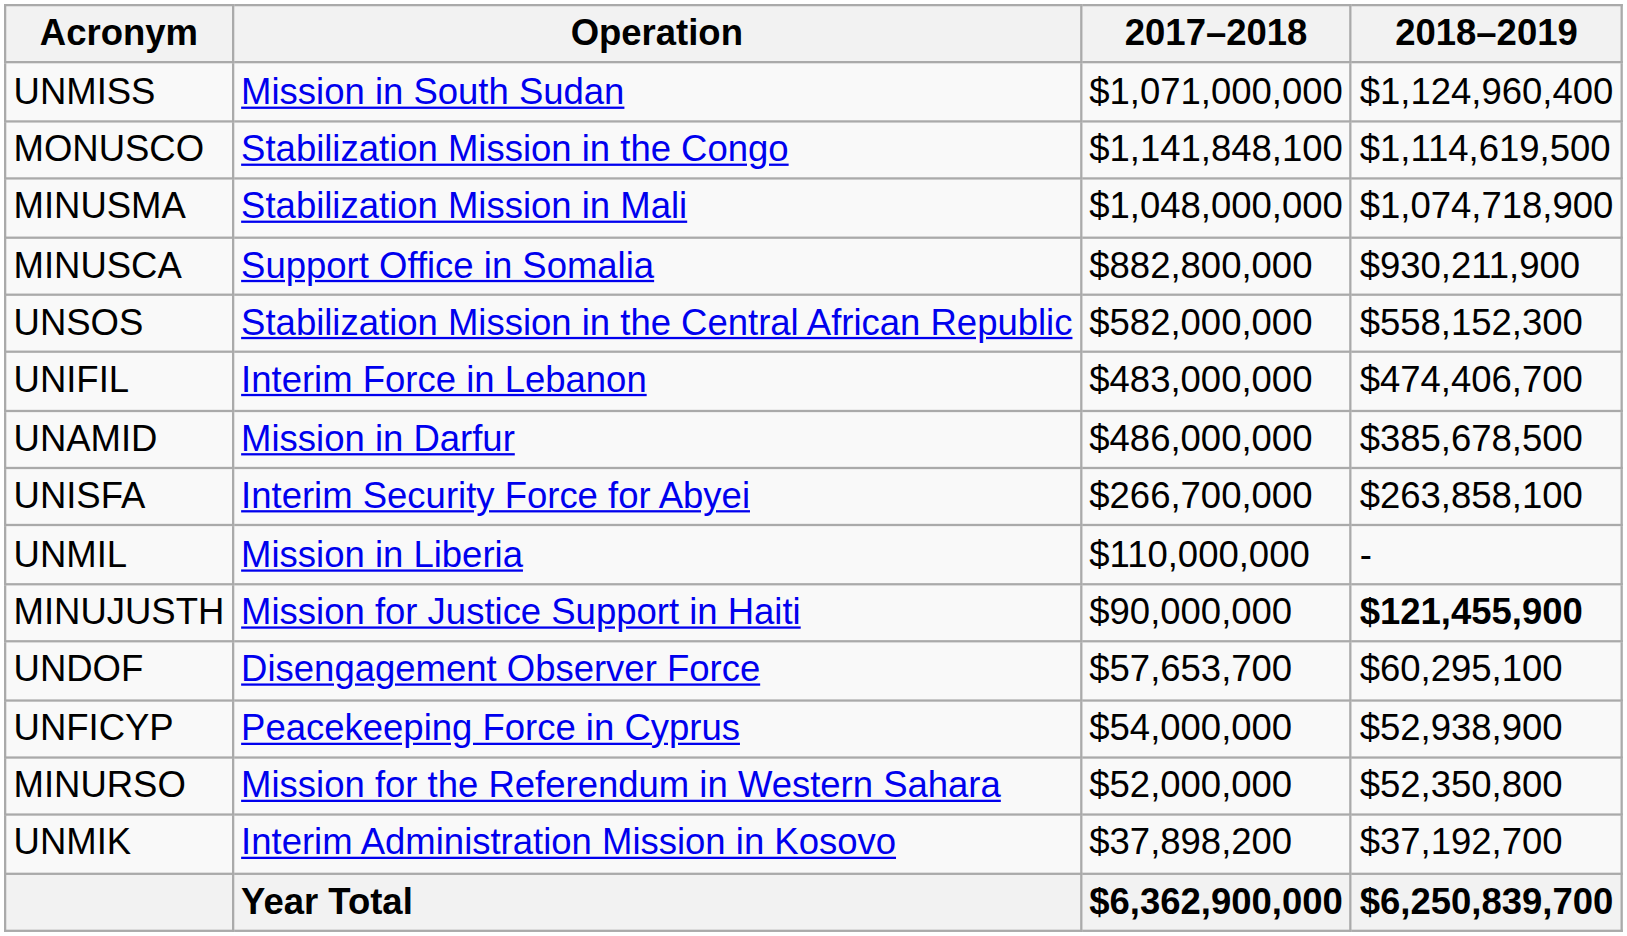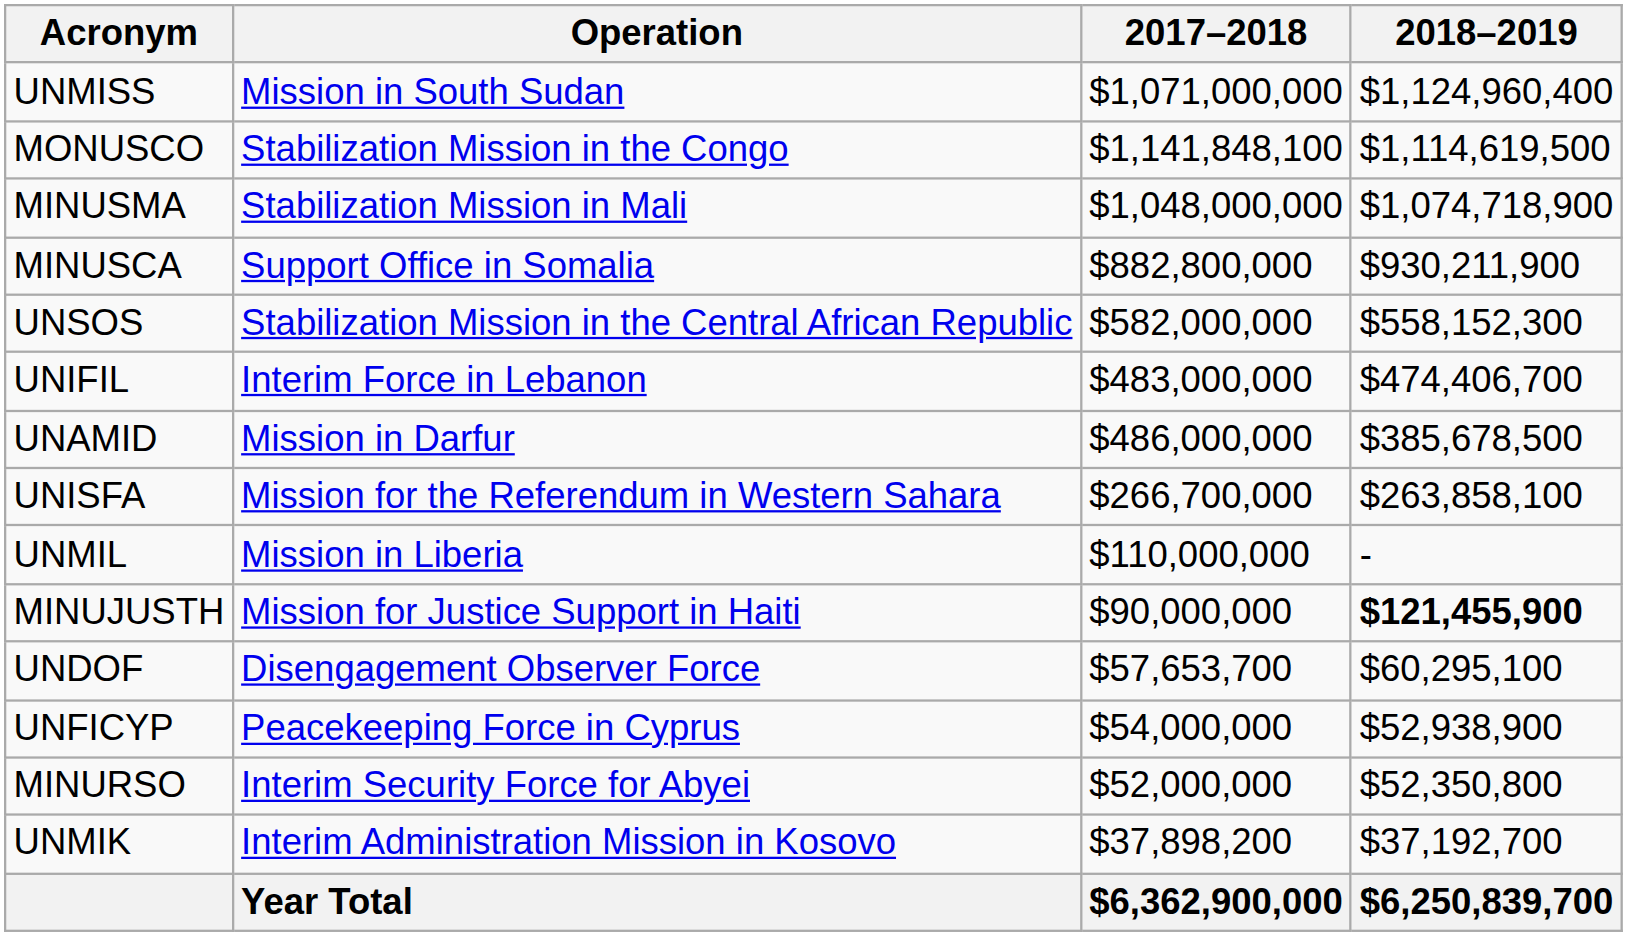 <table class="wikitable sortable">
 <tr>
 <th>Acronym</th>
 <th class="unsortable">Operation</th>
 <th>2017–2018</th>
 <th>2018–2019</th>
 </tr>
 <tr>
 <td>UNMISS</td>
 <td><a href='#'>Mission in South Sudan</a></td>
 <td>$1,071,000,000</td>
 <td>$1,124,960,400</td>
 </tr>
 <tr>
 <td>MONUSCO</td>
 <td><a href='#'>Stabilization Mission in the Congo</a></td>
 <td>$1,141,848,100</td>
 <td>$1,114,619,500</td>
 </tr>
 <tr>
 <td>MINUSMA</td>
 <td><a href='#'>Stabilization Mission in Mali</a></td>
 <td>$1,048,000,000</td>
 <td>$1,074,718,900</td>
 </tr>
 <tr>
 <td>MINUSCA</td>
 <td><a href='#'>Support Office in Somalia</a></td>
 <td>$882,800,000</td>
 <td>$930,211,900</td>
 </tr>
 <tr>
 <td>UNSOS</td>
 <td><a href='#'>Stabilization Mission in the Central African Republic</a></td>
 <td>$582,000,000</td>
 <td>$558,152,300</td>
 </tr>
 <tr>
 <td>UNIFIL</td>
 <td><a href='#'>Interim Force in Lebanon</a></td>
 <td>$483,000,000</td>
 <td>$474,406,700</td>
 </tr>
 <tr>
 <td>UNAMID</td>
 <td><a href='#'>Mission in Darfur</a></td>
 <td>$486,000,000</td>
 <td>$385,678,500</td>
 </tr>
 <tr>
 <td>UNISFA</td>
-<td><a href='#'>Interim Security Force for Abyei</a></td>
+<td><a href='#'>Mission for the Referendum in Western Sahara</a></td>
 <td>$266,700,000</td>
 <td>$263,858,100</td>
 </tr>
 <tr>
 <td>UNMIL</td>
 <td><a href='#'>Mission in Liberia</a></td>
 <td>$110,000,000</td>
 <td>-</td>
 </tr>
 <tr>
 <td>MINUJUSTH</td>
 <td><a href='#'>Mission for Justice Support in Haiti</a></td>
 <td>$90,000,000</td>
 <td><strong>$121,455,900</strong></td>
 </tr>
 <tr>
 <td>UNDOF</td>
 <td><a href='#'>Disengagement Observer Force</a></td>
 <td>$57,653,700</td>
 <td>$60,295,100</td>
 </tr>
 <tr>
 <td>UNFICYP</td>
 <td><a href='#'>Peacekeeping Force in Cyprus</a></td>
 <td>$54,000,000</td>
 <td>$52,938,900</td>
 </tr>
 <tr>
 <td>MINURSO</td>
-<td><a href='#'>Mission for the Referendum in Western Sahara</a></td>
+<td><a href='#'>Interim Security Force for Abyei</a></td>
 <td>$52,000,000</td>
 <td>$52,350,800</td>
 </tr>
 <tr>
 <td>UNMIK</td>
 <td><a href='#'>Interim Administration Mission in Kosovo</a></td>
 <td>$37,898,200</td>
 <td>$37,192,700</td>
 </tr>
 <tr>
 <th></th>
 <th style="text-align: left;">Year Total</th>
 <th>$6,362,900,000</th>
 <th>$6,250,839,700</th>
 </tr>
 </table>
